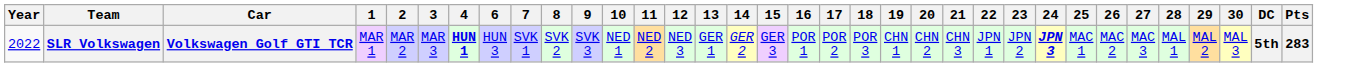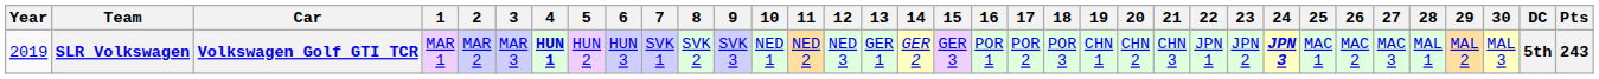 <table class="wikitable" style="text-align:center; font-size:85%">
 <tr>
 <th>Year</th>
 <th>Team</th>
 <th>Car</th>
 <th>1</th>
 <th>2</th>
 <th>3</th>
 <th>4</th>
+<th>5</th>
 <th>6</th>
 <th>7</th>
 <th>8</th>
 <th>9</th>
 <th>10</th>
 <th>11</th>
 <th>12</th>
 <th>13</th>
 <th>14</th>
 <th>15</th>
 <th>16</th>
 <th>17</th>
 <th>18</th>
 <th>19</th>
 <th>20</th>
 <th>21</th>
 <th>22</th>
 <th>23</th>
 <th>24</th>
 <th>25</th>
 <th>26</th>
 <th>27</th>
 <th>28</th>
 <th>29</th>
 <th>30</th>
 <th>DC</th>
 <th>Pts</th>
 </tr>
 <tr>
-<td><a href='#'>2022</a></td>
+<td><a href='#'>2019</a></td>
 <th><a href='#'>SLR Volkswagen</a></th>
 <th><a href='#'>Volkswagen Golf GTI TCR</a></th>
 <td style="background:#EFCFFF;"><a href='#'>MAR<br>1</a><br></td>
 <td style="background:#CFCFFF;"><a href='#'>MAR<br>2</a><br></td>
 <td style="background:#CFCFFF;"><a href='#'>MAR<br>3</a><br></td>
 <td style="background:#DFFFDF;"><strong><a href='#'>HUN<br>1</a><br></strong></td>
+<td style="background:#EFCFFF;"><a href='#'>HUN<br>2</a><br></td>
 <td style="background:#CFCFFF;"><a href='#'>HUN<br>3</a><br></td>
 <td style="background:#CFCFFF;"><a href='#'>SVK<br>1</a><br></td>
 <td style="background:#DFFFDF;"><a href='#'>SVK<br>2</a><br></td>
 <td style="background:#CFCFFF;"><a href='#'>SVK<br>3</a><br></td>
 <td style="background:#DFFFDF;"><a href='#'>NED<br>1</a><br></td>
 <td style="background:#FFDF9F;"><a href='#'>NED<br>2</a><br></td>
 <td style="background:#DFFFDF;"><a href='#'>NED<br>3</a><br></td>
 <td style="background:#DFFFDF;"><a href='#'>GER<br>1</a><br></td>
 <td style="background:#FFFFBF;"><em><a href='#'>GER<br>2</a></em><br></td>
 <td style="background:#EFCFFF;"><a href='#'>GER<br>3</a><br></td>
 <td style="background:#DFFFDF;"><a href='#'>POR<br>1</a><br></td>
 <td style="background:#DFFFDF;"><a href='#'>POR<br>2</a><br></td>
 <td style="background:#DFFFDF;"><a href='#'>POR<br>3</a><br></td>
 <td style="background:#DFFFDF;"><a href='#'>CHN<br>1</a><br></td>
 <td style="background:#DFFFDF;"><a href='#'>CHN<br>2</a><br></td>
 <td style="background:#DFFFDF;"><a href='#'>CHN<br>3</a><br></td>
 <td style="background:#DFFFDF;"><a href='#'>JPN<br>1</a><br></td>
 <td style="background:#DFFFDF;"><a href='#'>JPN<br>2</a><br></td>
 <td style="background:#FFFFBF;"><strong><em><a href='#'>JPN<br>3</a></em></strong><br></td>
 <td style="background:#DFFFDF;"><a href='#'>MAC<br>1</a><br></td>
 <td style="background:#DFFFDF;"><a href='#'>MAC<br>2</a><br></td>
 <td style="background:#DFFFDF;"><a href='#'>MAC<br>3</a><br></td>
 <td style="background:#DFFFDF;"><a href='#'>MAL<br>1</a><br></td>
 <td style="background:#FFDF9F;"><a href='#'>MAL<br>2</a><br></td>
 <td style="background:#FFFFBF;"><a href='#'>MAL<br>3</a><br></td>
 <th>5th</th>
-<th>283</th>
+<th>243</th>
 </tr>
 </table>
